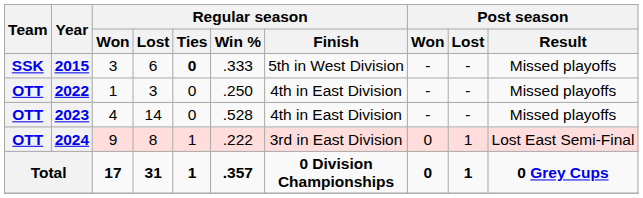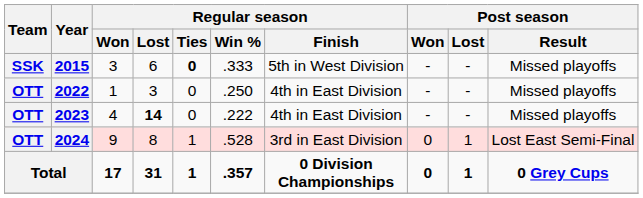 <table class="wikitable" style="font-size: 95%; text-align:center;">
 <tr>
 <th rowspan="2">Team</th>
 <th rowspan="2">Year</th>
 <th colspan="5">Regular season</th>
 <th colspan="4">Post season</th>
 </tr>
 <tr>
 <th>Won</th>
 <th>Lost</th>
 <th>Ties</th>
 <th>Win %</th>
 <th>Finish</th>
 <th>Won</th>
 <th>Lost</th>
 <th>Result</th>
 </tr>
 <tr>
 <th><a href='#'>SSK</a></th>
 <th><a href='#'>2015</a></th>
 <td>3</td>
 <td>6</td>
 <td><strong>0</strong></td>
 <td>.333</td>
 <td>5th in West Division</td>
 <td>-</td>
 <td>-</td>
 <td>Missed playoffs</td>
 </tr>
 <tr>
 <th><a href='#'>OTT</a></th>
 <th><a href='#'>2022</a></th>
 <td>1</td>
 <td>3</td>
 <td>0</td>
 <td>.250</td>
 <td>4th in East Division</td>
 <td>-</td>
 <td>-</td>
 <td>Missed playoffs</td>
 </tr>
 <tr>
 <th><a href='#'>OTT</a></th>
 <th><a href='#'>2023</a></th>
 <td>4</td>
-<td>14</td>
+<td><strong>14</strong></td>
 <td>0</td>
-<td>.528</td>
+<td>.222</td>
 <td>4th in East Division</td>
 <td>-</td>
 <td>-</td>
 <td>Missed playoffs</td>
 </tr>
 <tr ! style="background:#fdd;">
 <th><a href='#'>OTT</a></th>
 <th><a href='#'>2024</a></th>
 <td>9</td>
 <td>8</td>
 <td>1</td>
-<td>.222</td>
+<td>.528</td>
 <td>3rd in East Division</td>
 <td>0</td>
 <td>1</td>
 <td>Lost East Semi-Final</td>
 </tr>
 <tr>
 <th colspan="2"><strong>Total</strong></th>
 <td><strong>17</strong></td>
 <td><strong>31</strong></td>
 <td><strong>1</strong></td>
 <td><strong>.357</strong></td>
 <td><strong>0 Division<br>Championships</strong></td>
 <td><strong>0</strong></td>
 <td><strong>1</strong></td>
 <td><strong>0 <a href='#'>Grey Cups</a></strong></td>
 </tr>
 <tr>
 </tr>
 </table>
